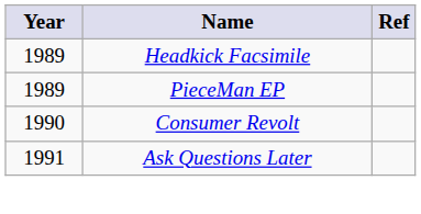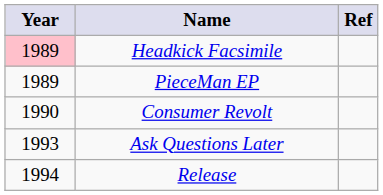 <table class="wikitable" style="font-size:96%; text-align:center; margin: 6px;">
 <tr>
 <th style="background:#dde; width:50px;">Year</th>
 <th style="background:#dde; width:207px;">Name</th>
 <th style="background:#dde; width:25px;">Ref</th>
 </tr>
 <tr>
-<td>1989</td>
+<td style="background: pink;">1989</td>
 <td><em><a href='#'>Headkick Facsimile</a></em></td>
 <td></td>
 </tr>
 <tr>
 <td>1989</td>
 <td><em><a href='#'>PieceMan EP</a></em></td>
 <td></td>
 </tr>
 <tr>
 <td>1990</td>
 <td><em><a href='#'>Consumer Revolt</a></em></td>
 <td></td>
 </tr>
 <tr>
-<td>1991</td>
+<td>1993</td>
 <td><em><a href='#'>Ask Questions Later</a></em></td>
 <td></td>
 </tr>
+<tr>
+<td>1994</td>
+<td><em><a href='#'>Release</a></em></td>
+<td></td>
+</tr>
 </table>
